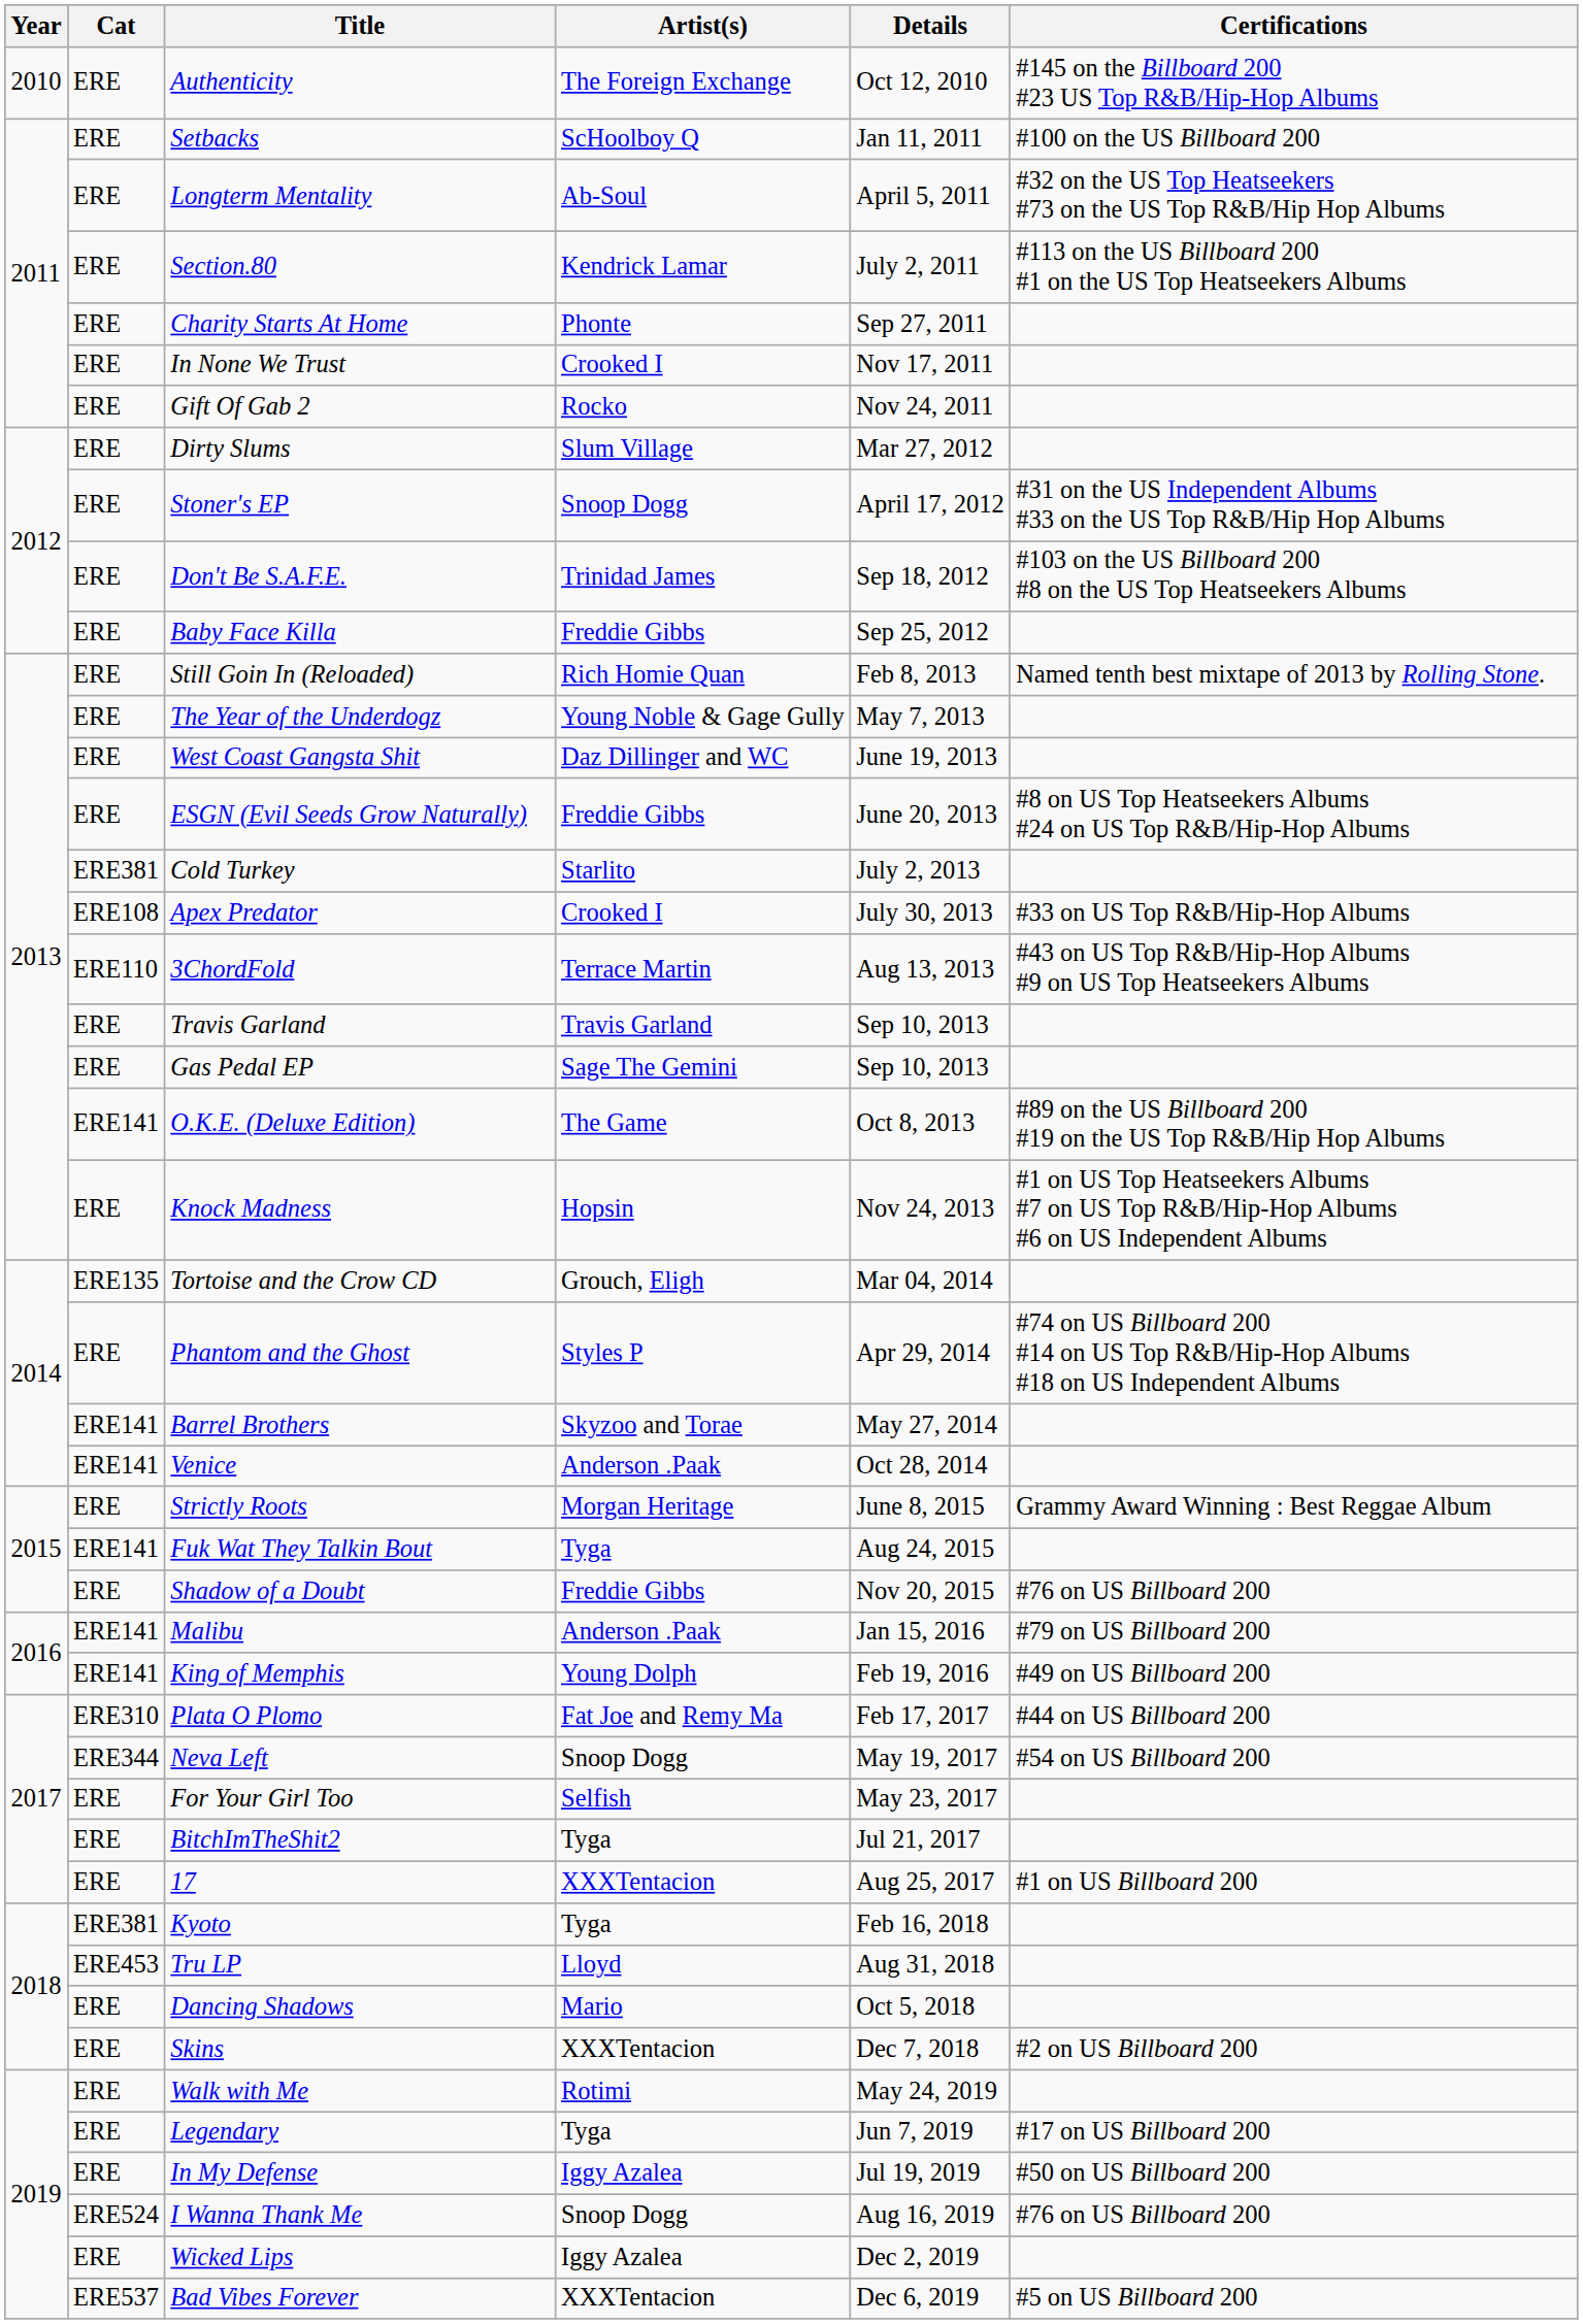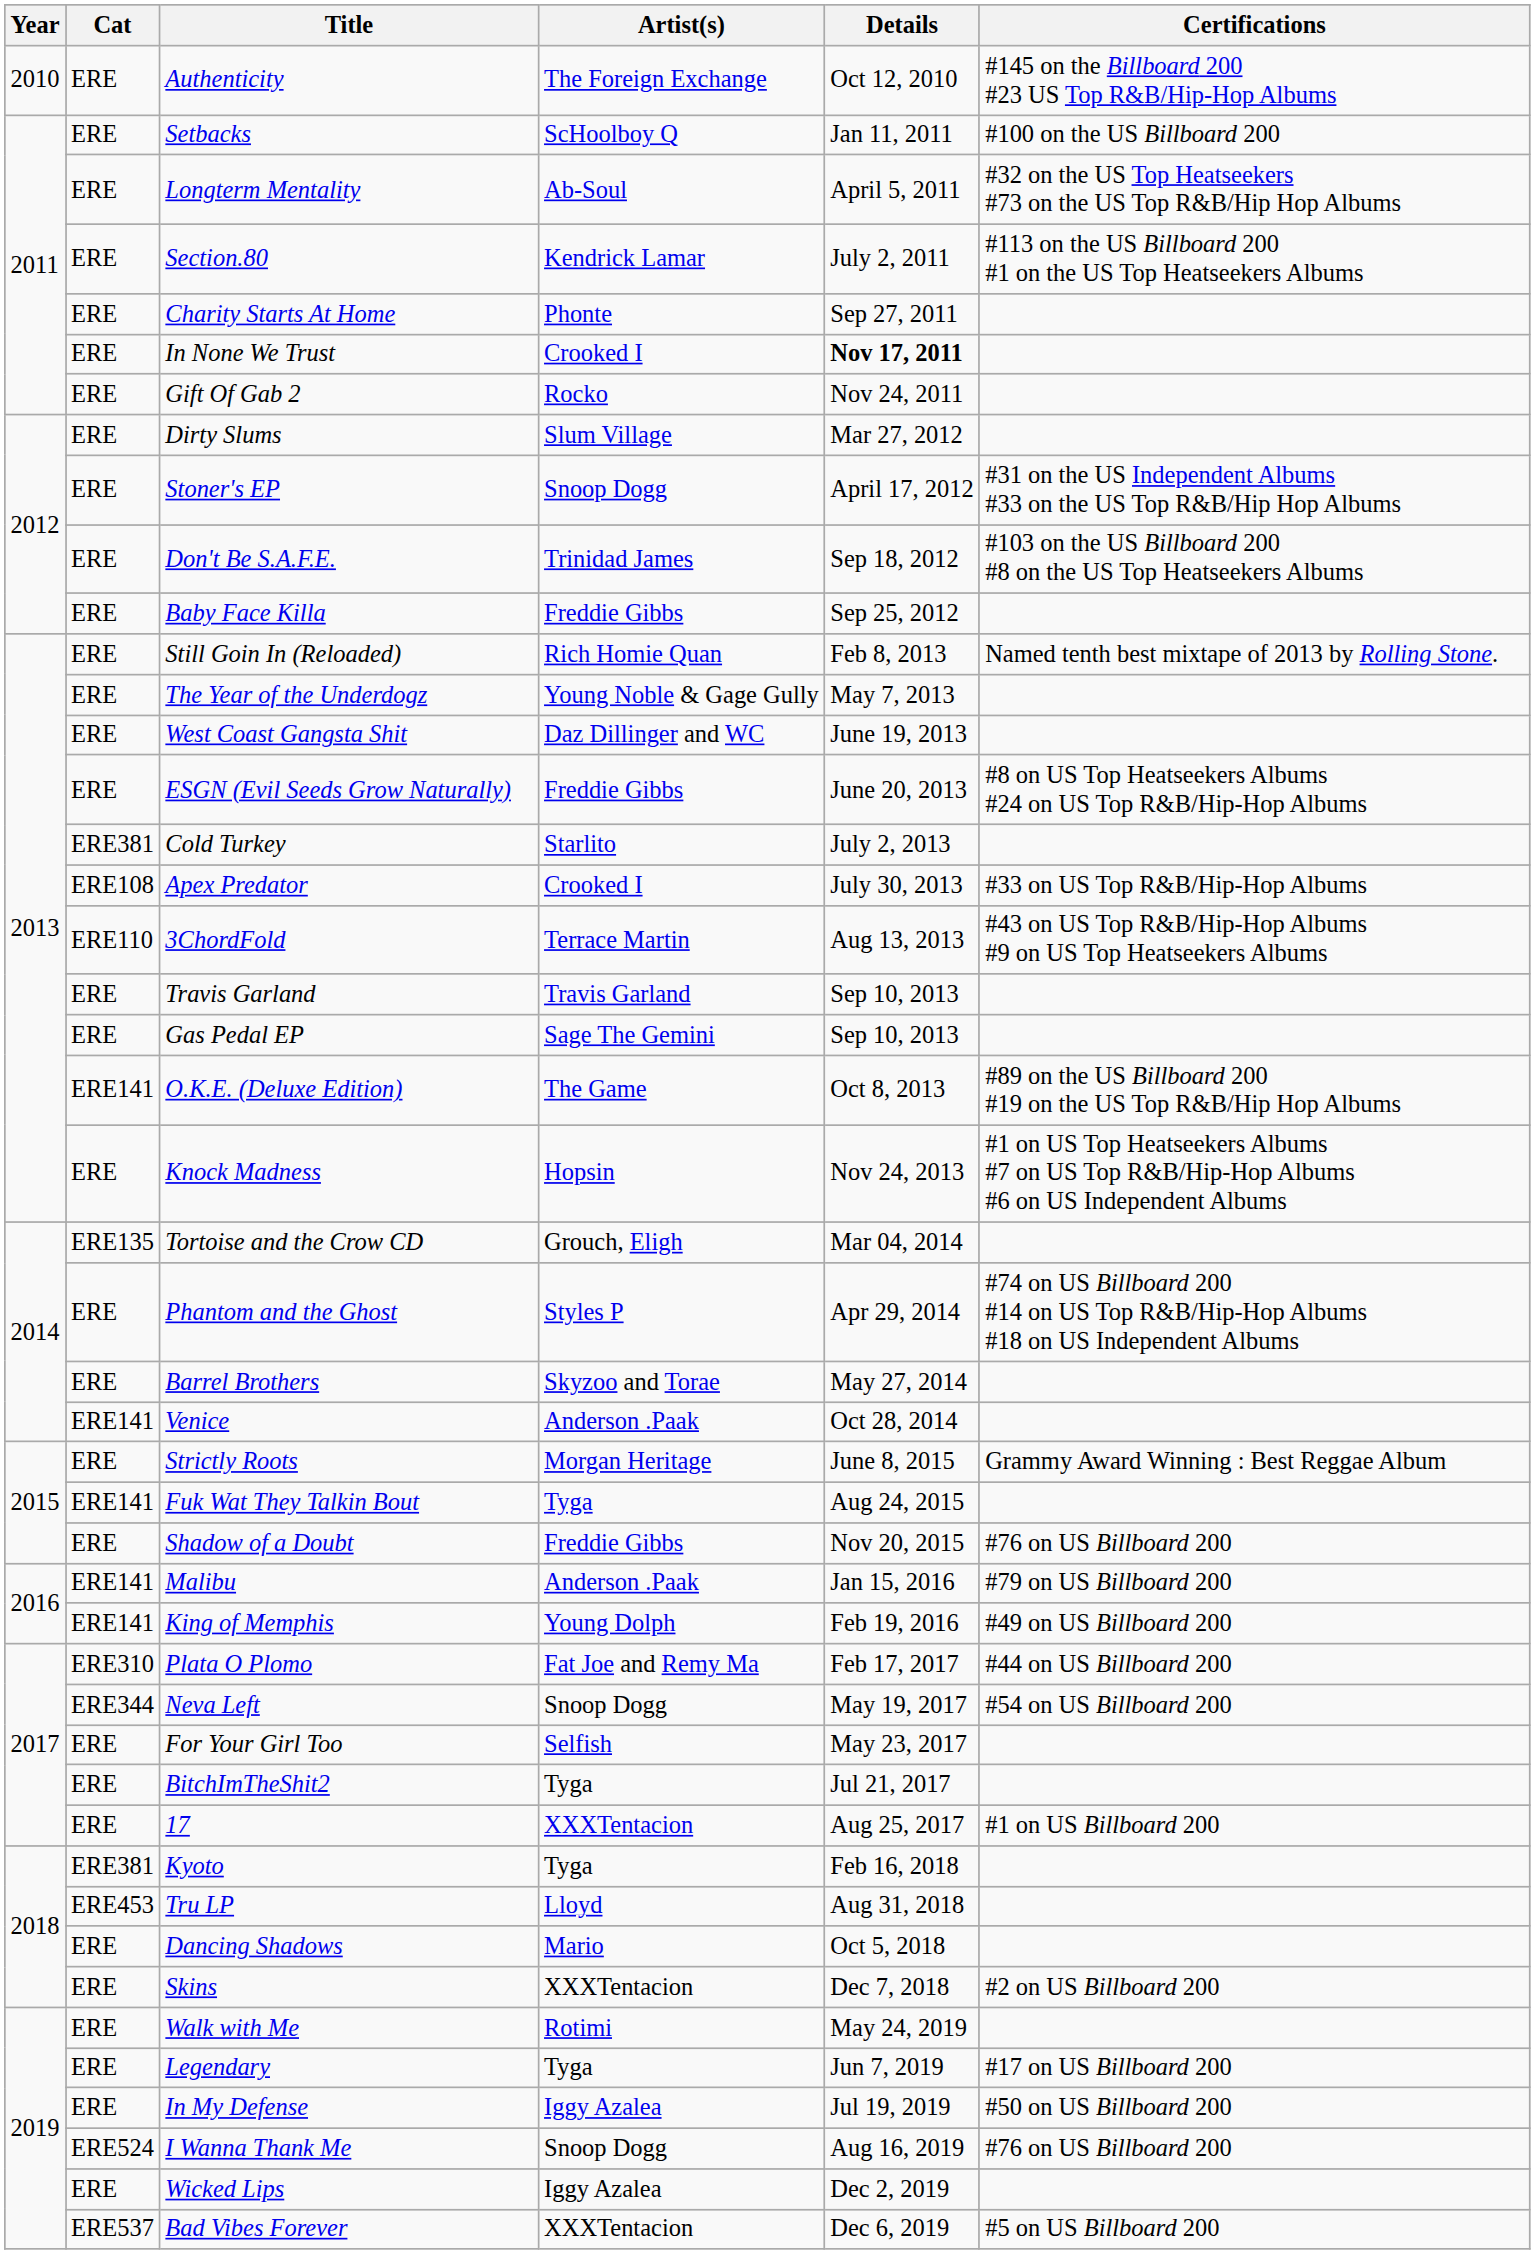 <table class="wikitable sortable" style="text-align:left;font-size:90%;">
 <tr>
 <th>Year</th>
 <th>Cat</th>
 <th style="width:15em;">Title</th>
 <th>Artist(s)</th>
 <th>Details</th>
 <th style="width:22em;">Certifications</th>
 </tr>
 <tr>
 <td>2010</td>
 <td>ERE</td>
 <td><em><a href='#'>Authenticity</a></em></td>
 <td><a href='#'>The Foreign Exchange</a></td>
 <td>Oct 12, 2010</td>
 <td>#145 on the <a href='#'><em>Billboard</em> 200</a><br>#23 US <a href='#'>Top R&B/Hip-Hop Albums</a></td>
 </tr>
 <tr>
 <td rowspan="6">2011</td>
 <td>ERE</td>
 <td><em><a href='#'>Setbacks</a></em></td>
 <td><a href='#'>ScHoolboy Q</a></td>
 <td>Jan 11, 2011</td>
 <td>#100 on the US <em>Billboard</em> 200</td>
 </tr>
 <tr>
 <td>ERE</td>
 <td><em><a href='#'>Longterm Mentality</a></em></td>
 <td><a href='#'>Ab-Soul</a></td>
 <td>April 5, 2011</td>
 <td>#32 on the US <a href='#'>Top Heatseekers</a><br>#73 on the US Top R&B/Hip Hop Albums</td>
 </tr>
 <tr>
 <td>ERE</td>
 <td><em><a href='#'>Section.80</a></em></td>
 <td><a href='#'>Kendrick Lamar</a></td>
 <td>July 2, 2011</td>
 <td>#113 on the US <em>Billboard</em> 200<br>#1 on the US Top Heatseekers Albums</td>
 </tr>
 <tr>
 <td>ERE</td>
 <td><em><a href='#'>Charity Starts At Home</a></em></td>
 <td><a href='#'>Phonte</a></td>
 <td>Sep 27, 2011</td>
 <td></td>
 </tr>
 <tr>
 <td>ERE</td>
 <td><em>In None We Trust</em></td>
 <td><a href='#'>Crooked I</a></td>
-<td>Nov 17, 2011</td>
+<td><strong>Nov 17, 2011</strong></td>
 <td></td>
 </tr>
 <tr>
 <td>ERE</td>
 <td><em>Gift Of Gab 2</em></td>
 <td><a href='#'>Rocko</a></td>
 <td>Nov 24, 2011</td>
 <td></td>
 </tr>
 <tr>
 <td rowspan="4">2012</td>
 <td>ERE</td>
 <td><em>Dirty Slums</em></td>
 <td><a href='#'>Slum Village</a></td>
 <td>Mar 27, 2012</td>
 <td></td>
 </tr>
 <tr>
 <td>ERE</td>
 <td><em><a href='#'>Stoner's EP</a></em></td>
 <td><a href='#'>Snoop Dogg</a></td>
 <td>April 17, 2012</td>
 <td>#31 on the US <a href='#'>Independent Albums</a><br>#33 on the US Top R&B/Hip Hop Albums</td>
 </tr>
 <tr>
 <td>ERE</td>
 <td><em><a href='#'>Don't Be S.A.F.E.</a></em></td>
 <td><a href='#'>Trinidad James</a></td>
 <td>Sep 18, 2012</td>
 <td>#103 on the US <em>Billboard</em> 200<br>#8 on the US Top Heatseekers Albums</td>
 </tr>
 <tr>
 <td>ERE</td>
 <td><em><a href='#'>Baby Face Killa</a></em></td>
 <td><a href='#'>Freddie Gibbs</a></td>
 <td>Sep 25, 2012</td>
 <td></td>
 </tr>
 <tr>
 <td rowspan="11">2013</td>
 <td>ERE</td>
 <td><em>Still Goin In (Reloaded)</em></td>
 <td><a href='#'>Rich Homie Quan</a></td>
 <td>Feb 8, 2013</td>
 <td>Named tenth best mixtape of 2013 by <em><a href='#'>Rolling Stone</a></em>.</td>
 </tr>
 <tr>
 <td>ERE</td>
 <td><em><a href='#'>The Year of the Underdogz</a></em></td>
 <td><a href='#'>Young Noble</a> & Gage Gully</td>
 <td>May 7, 2013</td>
 <td></td>
 </tr>
 <tr>
 <td>ERE</td>
 <td><em><a href='#'>West Coast Gangsta Shit</a></em></td>
 <td><a href='#'>Daz Dillinger</a> and <a href='#'>WC</a></td>
 <td>June 19, 2013</td>
 <td></td>
 </tr>
 <tr>
 <td>ERE</td>
 <td><em><a href='#'>ESGN (Evil Seeds Grow Naturally)</a></em></td>
 <td><a href='#'>Freddie Gibbs</a></td>
 <td>June 20, 2013</td>
 <td>#8 on US Top Heatseekers Albums<br>#24 on US Top R&B/Hip-Hop Albums</td>
 </tr>
 <tr>
 <td>ERE381</td>
 <td><em>Cold Turkey</em></td>
 <td><a href='#'>Starlito</a></td>
 <td>July 2, 2013</td>
 <td></td>
 </tr>
 <tr>
 <td>ERE108</td>
 <td><em> <a href='#'>Apex Predator</a></em></td>
 <td><a href='#'>Crooked I</a></td>
 <td>July 30, 2013</td>
 <td>#33 on US Top R&B/Hip-Hop Albums</td>
 </tr>
 <tr>
 <td>ERE110</td>
 <td><em><a href='#'>3ChordFold</a></em></td>
 <td><a href='#'>Terrace Martin</a></td>
 <td>Aug 13, 2013</td>
 <td>#43 on US Top R&B/Hip-Hop Albums<br>#9 on US Top Heatseekers Albums</td>
 </tr>
 <tr>
 <td>ERE</td>
 <td><em>Travis Garland</em></td>
 <td><a href='#'>Travis Garland</a></td>
 <td>Sep 10, 2013</td>
 <td></td>
 </tr>
 <tr>
 <td>ERE</td>
 <td><em>Gas Pedal EP</em></td>
 <td><a href='#'>Sage The Gemini</a></td>
 <td>Sep 10, 2013</td>
 <td></td>
 </tr>
 <tr>
 <td>ERE141</td>
 <td><em><a href='#'>O.K.E. (Deluxe Edition)</a></em></td>
 <td><a href='#'>The Game</a></td>
 <td>Oct 8, 2013</td>
 <td>#89 on the US <em>Billboard</em> 200<br>#19 on the US Top R&B/Hip Hop Albums</td>
 </tr>
 <tr>
 <td>ERE</td>
 <td><em><a href='#'>Knock Madness</a></em></td>
 <td><a href='#'>Hopsin</a></td>
 <td>Nov 24, 2013</td>
 <td>#1 on US Top Heatseekers Albums<br>#7 on US Top R&B/Hip-Hop Albums<br>#6 on US Independent Albums</td>
 </tr>
 <tr>
 <td rowspan="4">2014</td>
 <td>ERE135</td>
 <td><em>Tortoise and the Crow CD</em></td>
 <td>Grouch, <a href='#'>Eligh</a></td>
 <td>Mar 04, 2014</td>
 <td></td>
 </tr>
 <tr>
 <td>ERE</td>
 <td><em><a href='#'>Phantom and the Ghost</a></em></td>
 <td><a href='#'>Styles P</a></td>
 <td>Apr 29, 2014</td>
 <td>#74 on US <em>Billboard</em> 200<br>#14 on US Top R&B/Hip-Hop Albums<br>#18 on US Independent Albums</td>
 </tr>
 <tr>
-<td>ERE141</td>
+<td>ERE</td>
 <td><em><a href='#'>Barrel Brothers</a></em></td>
 <td><a href='#'>Skyzoo</a> and <a href='#'>Torae</a></td>
 <td>May 27, 2014</td>
 <td></td>
 </tr>
 <tr>
 <td>ERE141</td>
 <td><em> <a href='#'>Venice</a></em></td>
 <td><a href='#'>Anderson .Paak</a></td>
 <td>Oct 28, 2014</td>
 <td></td>
 </tr>
 <tr>
 <td rowspan="3">2015</td>
 <td>ERE</td>
 <td><em><a href='#'>Strictly Roots</a></em></td>
 <td><a href='#'>Morgan Heritage</a></td>
 <td>June 8, 2015</td>
 <td>Grammy Award Winning : Best Reggae Album</td>
 </tr>
 <tr>
 <td>ERE141</td>
 <td><em> <a href='#'>Fuk Wat They Talkin Bout</a></em></td>
 <td><a href='#'>Tyga</a></td>
 <td>Aug 24, 2015</td>
 <td></td>
 </tr>
 <tr>
 <td>ERE</td>
 <td><em><a href='#'>Shadow of a Doubt</a></em></td>
 <td><a href='#'>Freddie Gibbs</a></td>
 <td>Nov 20, 2015</td>
 <td>#76 on US <em>Billboard</em> 200</td>
 </tr>
 <tr>
 <td rowspan="2">2016</td>
 <td>ERE141</td>
 <td><em> <a href='#'>Malibu</a></em></td>
 <td><a href='#'>Anderson .Paak</a></td>
 <td>Jan 15, 2016</td>
 <td>#79 on US <em>Billboard</em> 200</td>
 </tr>
 <tr>
 <td>ERE141</td>
 <td><em> <a href='#'>King of Memphis</a></em></td>
 <td><a href='#'>Young Dolph</a></td>
 <td>Feb 19, 2016</td>
 <td>#49 on US <em>Billboard</em> 200</td>
 </tr>
 <tr>
 <td rowspan="5">2017</td>
 <td>ERE310</td>
 <td><em><a href='#'>Plata O Plomo</a></em></td>
 <td><a href='#'>Fat Joe</a> and <a href='#'>Remy Ma</a></td>
 <td>Feb 17, 2017</td>
 <td>#44 on US <em>Billboard</em> 200</td>
 </tr>
 <tr>
 <td>ERE344</td>
 <td><em><a href='#'>Neva Left</a></em></td>
 <td>Snoop Dogg</td>
 <td>May 19, 2017</td>
 <td>#54 on US <em>Billboard</em> 200</td>
 </tr>
 <tr>
 <td>ERE</td>
 <td><em>For Your Girl Too</em></td>
 <td><a href='#'>Selfish</a></td>
 <td>May 23, 2017</td>
 <td></td>
 </tr>
 <tr>
 <td>ERE</td>
 <td><em><a href='#'>BitchImTheShit2</a></em></td>
 <td>Tyga</td>
 <td>Jul 21, 2017</td>
 <td></td>
 </tr>
 <tr>
 <td>ERE</td>
 <td><em><a href='#'>17</a></em></td>
 <td><a href='#'>XXXTentacion</a></td>
 <td>Aug 25, 2017</td>
 <td>#1 on US <em>Billboard</em> 200</td>
 </tr>
 <tr>
 <td rowspan="4">2018</td>
 <td>ERE381</td>
 <td><em><a href='#'>Kyoto</a></em></td>
 <td>Tyga</td>
 <td>Feb 16, 2018</td>
 <td></td>
 </tr>
 <tr>
 <td>ERE453</td>
 <td><em><a href='#'>Tru LP</a></em></td>
 <td><a href='#'>Lloyd</a></td>
 <td>Aug 31, 2018</td>
 <td></td>
 </tr>
 <tr>
 <td>ERE</td>
 <td><em><a href='#'>Dancing Shadows</a></em></td>
 <td><a href='#'>Mario</a></td>
 <td>Oct 5, 2018</td>
 <td></td>
 </tr>
 <tr>
 <td>ERE</td>
 <td><em><a href='#'>Skins</a></em></td>
 <td>XXXTentacion</td>
 <td>Dec 7, 2018</td>
 <td>#2 on US <em>Billboard</em> 200</td>
 </tr>
 <tr>
 <td rowspan="6">2019</td>
 <td>ERE</td>
 <td><em><a href='#'>Walk with Me</a></em></td>
 <td><a href='#'>Rotimi</a></td>
 <td>May 24, 2019</td>
 <td></td>
 </tr>
 <tr>
 <td>ERE</td>
 <td><em><a href='#'>Legendary</a></em></td>
 <td>Tyga</td>
 <td>Jun 7, 2019</td>
 <td>#17 on US <em>Billboard</em> 200</td>
 </tr>
 <tr>
 <td>ERE</td>
 <td><em><a href='#'>In My Defense</a></em></td>
 <td><a href='#'>Iggy Azalea</a></td>
 <td>Jul 19, 2019</td>
 <td>#50 on US <em>Billboard</em> 200</td>
 </tr>
 <tr>
 <td>ERE524</td>
 <td><em><a href='#'>I Wanna Thank Me</a></em></td>
 <td>Snoop Dogg</td>
 <td>Aug 16, 2019</td>
 <td>#76 on US <em>Billboard</em> 200</td>
 </tr>
 <tr>
 <td>ERE</td>
 <td><em><a href='#'>Wicked Lips</a></em></td>
 <td>Iggy Azalea</td>
 <td>Dec 2, 2019</td>
 <td></td>
 </tr>
 <tr>
 <td>ERE537</td>
 <td><em><a href='#'>Bad Vibes Forever</a></em></td>
 <td>XXXTentacion</td>
 <td>Dec 6, 2019</td>
 <td>#5 on US <em>Billboard</em> 200</td>
 </tr>
 </table>
